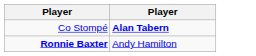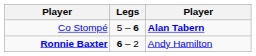 <table class=wikitable style="text-align:center">
 <tr>
 <th width=163>Player</th>
+<th width=50>Legs</th>
 <th width=163>Player</th>
 </tr>
 <tr align=left>
 <td align=right><a href='#'>Co Stompé</a> </td>
+<td align=center>5 – <strong>6</strong></td>
 <td> <strong><a href='#'>Alan Tabern</a></strong></td>
 </tr>
 <tr align=left>
 <td align=right><strong><a href='#'>Ronnie Baxter</a></strong> </td>
+<td align=center><strong>6</strong> – 2</td>
 <td> <a href='#'>Andy Hamilton</a></td>
 </tr>
 </table>
